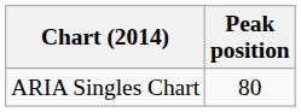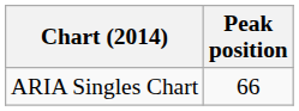 <table class="wikitable">
 <tr>
 <th>Chart (2014)</th>
 <th>Peak <br>position</th>
 </tr>
 <tr>
 <td>ARIA Singles Chart</td>
-<td align="center">80</td>
+<td align="center">66</td>
 </tr>
 </table>
